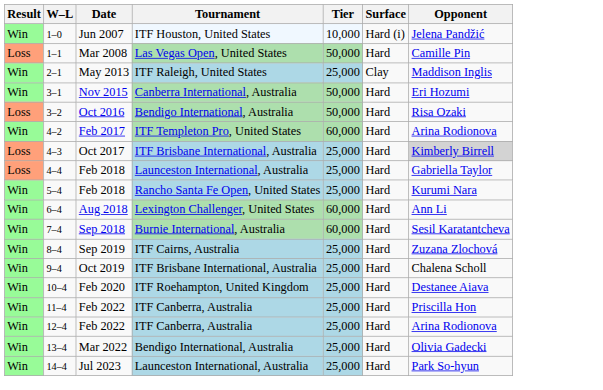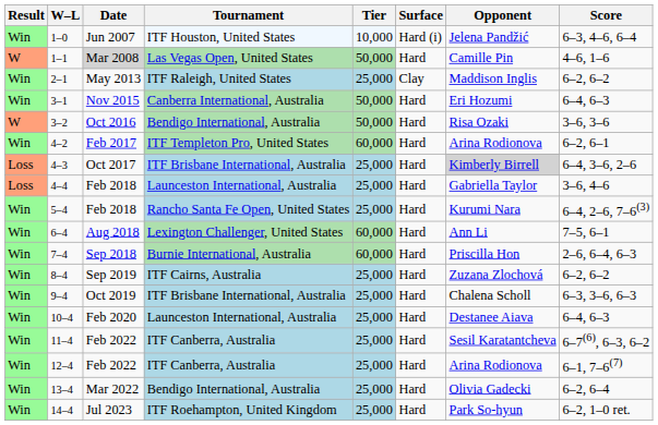 <table class="sortable wikitable">
 <tr>
 <th>Result</th>
 <th class="unsortable">W–L</th>
 <th>Date</th>
 <th>Tournament</th>
 <th>Tier</th>
 <th>Surface</th>
 <th>Opponent</th>
+<th class="unsortable">Score</th>
 </tr>
 <tr>
 <td bgcolor="98FB98">Win</td>
 <td><small>1–0</small></td>
 <td>Jun 2007</td>
 <td style="background:#f0f8ff;">ITF Houston, United States</td>
 <td style="background:#f0f8ff;">10,000</td>
 <td>Hard (i)</td>
 <td> <a href='#'>Jelena Pandžić</a></td>
+<td>6–3, 4–6, 6–4</td>
 </tr>
 <tr>
-<td bgcolor="FFA07A">Loss</td>
+<td bgcolor="FFA07A">W</td>
 <td><small>1–1</small></td>
-<td>Mar 2008</td>
+<td style="background: lightgrey;">Mar 2008</td>
 <td style="background:#addfad;"><a href='#'>Las Vegas Open</a>, United States</td>
 <td style="background:#addfad;">50,000</td>
 <td>Hard</td>
 <td> <a href='#'>Camille Pin</a></td>
+<td>4–6, 1–6</td>
 </tr>
 <tr>
 <td bgcolor="98FB98">Win</td>
 <td><small>2–1</small></td>
 <td>May 2013</td>
 <td style="background:lightblue;">ITF Raleigh, United States</td>
 <td style="background:lightblue;">25,000</td>
 <td>Clay</td>
 <td> <a href='#'>Maddison Inglis</a></td>
+<td>6–2, 6–2</td>
 </tr>
 <tr>
 <td bgcolor="98FB98">Win</td>
 <td><small>3–1</small></td>
 <td><a href='#'>Nov 2015</a></td>
 <td style="background:#addfad;"><a href='#'>Canberra International</a>, Australia</td>
 <td style="background:#addfad;">50,000</td>
 <td>Hard</td>
 <td> <a href='#'>Eri Hozumi</a></td>
+<td>6–4, 6–3</td>
 </tr>
 <tr>
-<td bgcolor="FFA07A">Loss</td>
+<td bgcolor="FFA07A">W</td>
 <td><small>3–2</small></td>
 <td><a href='#'>Oct 2016</a></td>
 <td style="background:#addfad;"><a href='#'>Bendigo International</a>, Australia</td>
 <td style="background:#addfad;">50,000</td>
 <td>Hard</td>
 <td> <a href='#'>Risa Ozaki</a></td>
+<td>3–6, 3–6</td>
 </tr>
 <tr>
 <td bgcolor="98FB98">Win</td>
 <td><small>4–2</small></td>
 <td><a href='#'>Feb 2017</a></td>
 <td style="background:#addfad;"><a href='#'>ITF Templeton Pro</a>, United States</td>
 <td style="background:#addfad;">60,000</td>
 <td>Hard</td>
 <td> <a href='#'>Arina Rodionova</a></td>
+<td>6–2, 6–1</td>
 </tr>
 <tr>
 <td bgcolor="FFA07A">Loss</td>
 <td><small>4–3</small></td>
 <td>Oct 2017</td>
 <td style="background:lightblue;"><a href='#'>ITF Brisbane International</a>, Australia</td>
 <td style="background:lightblue;">25,000</td>
 <td>Hard</td>
 <td style="background: lightgrey;"> <a href='#'>Kimberly Birrell</a></td>
+<td>6–4, 3–6, 2–6</td>
 </tr>
 <tr>
 <td bgcolor="FFA07A">Loss</td>
 <td><small>4–4</small></td>
 <td>Feb 2018</td>
 <td style="background:lightblue;"><a href='#'>Launceston International</a>, Australia</td>
 <td style="background:lightblue;">25,000</td>
 <td>Hard</td>
 <td> <a href='#'>Gabriella Taylor</a></td>
+<td>3–6, 4–6</td>
 </tr>
 <tr>
 <td bgcolor="98FB98">Win</td>
 <td><small>5–4</small></td>
 <td>Feb 2018</td>
 <td style="background:lightblue;"><a href='#'>Rancho Santa Fe Open</a>, United States</td>
 <td style="background:lightblue;">25,000</td>
 <td>Hard</td>
 <td> <a href='#'>Kurumi Nara</a></td>
+<td>6–4, 2–6, 7–6<sup>(3)</sup></td>
 </tr>
 <tr>
 <td bgcolor="98FB98">Win</td>
 <td><small>6–4</small></td>
 <td><a href='#'>Aug 2018</a></td>
 <td style="background:#addfad;"><a href='#'>Lexington Challenger</a>, United States</td>
 <td style="background:#addfad;">60,000</td>
 <td>Hard</td>
 <td> <a href='#'>Ann Li</a></td>
+<td>7–5, 6–1</td>
 </tr>
 <tr>
 <td bgcolor="98FB98">Win</td>
 <td><small>7–4</small></td>
 <td><a href='#'>Sep 2018</a></td>
 <td style="background:#addfad;"><a href='#'>Burnie International</a>, Australia</td>
 <td style="background:#addfad;">60,000</td>
 <td>Hard</td>
-<td> <a href='#'>Sesil Karatantcheva</a></td>
+<td> <a href='#'>Priscilla Hon</a></td>
+<td>2–6, 6–4, 6–3</td>
 </tr>
 <tr>
 <td bgcolor="98FB98">Win</td>
 <td><small>8–4</small></td>
 <td>Sep 2019</td>
 <td style="background:lightblue;">ITF Cairns, Australia</td>
 <td style="background:lightblue;">25,000</td>
 <td>Hard</td>
 <td> <a href='#'>Zuzana Zlochová</a></td>
+<td>6–2, 6–2</td>
 </tr>
 <tr>
 <td bgcolor="98FB98">Win</td>
 <td><small>9–4</small></td>
 <td>Oct 2019</td>
 <td style="background:lightblue;">ITF Brisbane International, Australia</td>
 <td style="background:lightblue;">25,000</td>
 <td>Hard</td>
 <td> Chalena Scholl</td>
+<td>6–3, 3–6, 6–3</td>
 </tr>
 <tr>
 <td bgcolor="98FB98">Win</td>
 <td><small>10–4</small></td>
 <td>Feb 2020</td>
-<td style="background:lightblue;">ITF Roehampton, United Kingdom</td>
+<td style="background:lightblue;">Launceston International, Australia</td>
 <td style="background:lightblue;">25,000</td>
 <td>Hard</td>
 <td> <a href='#'>Destanee Aiava</a></td>
+<td>6–4, 6–3</td>
 </tr>
 <tr>
 <td bgcolor="98FB98">Win</td>
 <td><small>11–4</small></td>
 <td>Feb 2022</td>
 <td style="background:lightblue;">ITF Canberra, Australia</td>
 <td style="background:lightblue;">25,000</td>
 <td>Hard</td>
-<td> <a href='#'>Priscilla Hon</a></td>
+<td> <a href='#'>Sesil Karatantcheva</a></td>
+<td>6–7<sup>(6)</sup>, 6–3, 6–2</td>
 </tr>
 <tr>
 <td bgcolor="98FB98">Win</td>
 <td><small>12–4</small></td>
 <td>Feb 2022</td>
 <td style="background:lightblue;">ITF Canberra, Australia</td>
 <td style="background:lightblue;">25,000</td>
 <td>Hard</td>
 <td> <a href='#'>Arina Rodionova</a></td>
+<td>6–1, 7–6<sup>(7) </sup></td>
 </tr>
 <tr>
 <td bgcolor="98FB98">Win</td>
 <td><small>13–4</small></td>
 <td>Mar 2022</td>
 <td style="background:lightblue;">Bendigo International, Australia</td>
 <td style="background:lightblue;">25,000</td>
 <td>Hard</td>
 <td> <a href='#'>Olivia Gadecki</a></td>
+<td>6–2, 6–4</td>
 </tr>
 <tr>
 <td bgcolor="98FB98">Win</td>
 <td><small>14–4</small></td>
 <td>Jul 2023</td>
-<td style="background:lightblue;">Launceston International, Australia</td>
+<td style="background:lightblue;">ITF Roehampton, United Kingdom</td>
 <td style="background:lightblue;">25,000</td>
 <td>Hard</td>
 <td> <a href='#'>Park So-hyun</a></td>
+<td>6–2, 1–0 ret.</td>
 </tr>
 </table>
